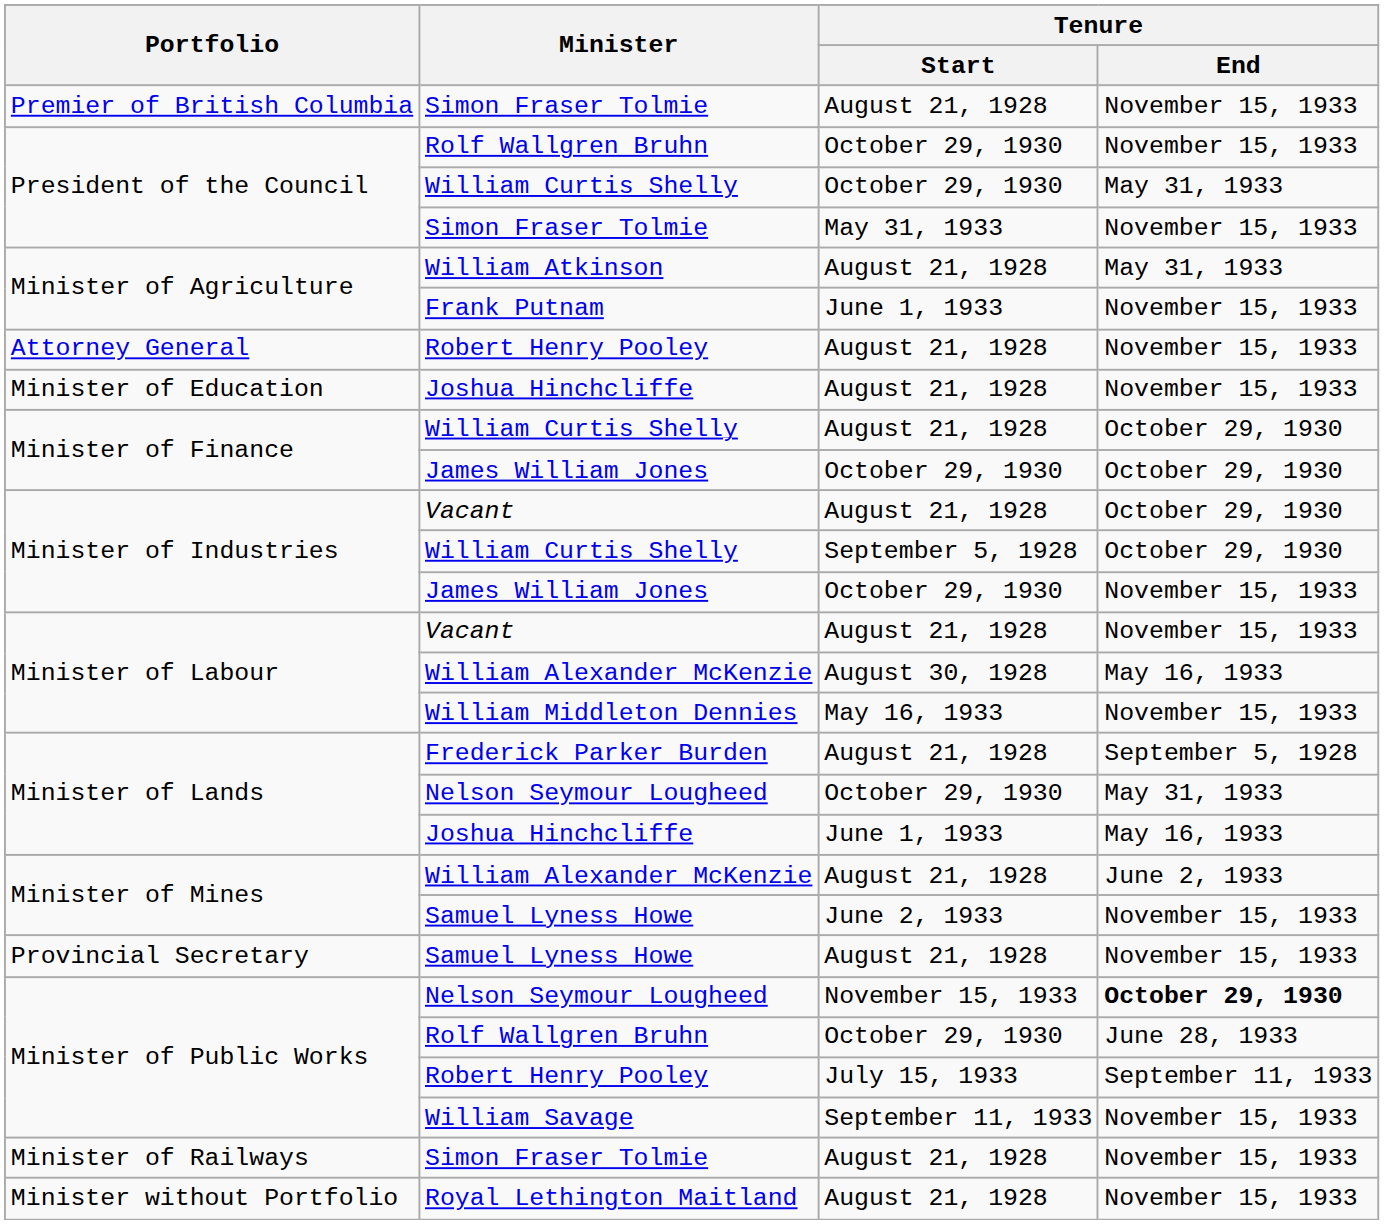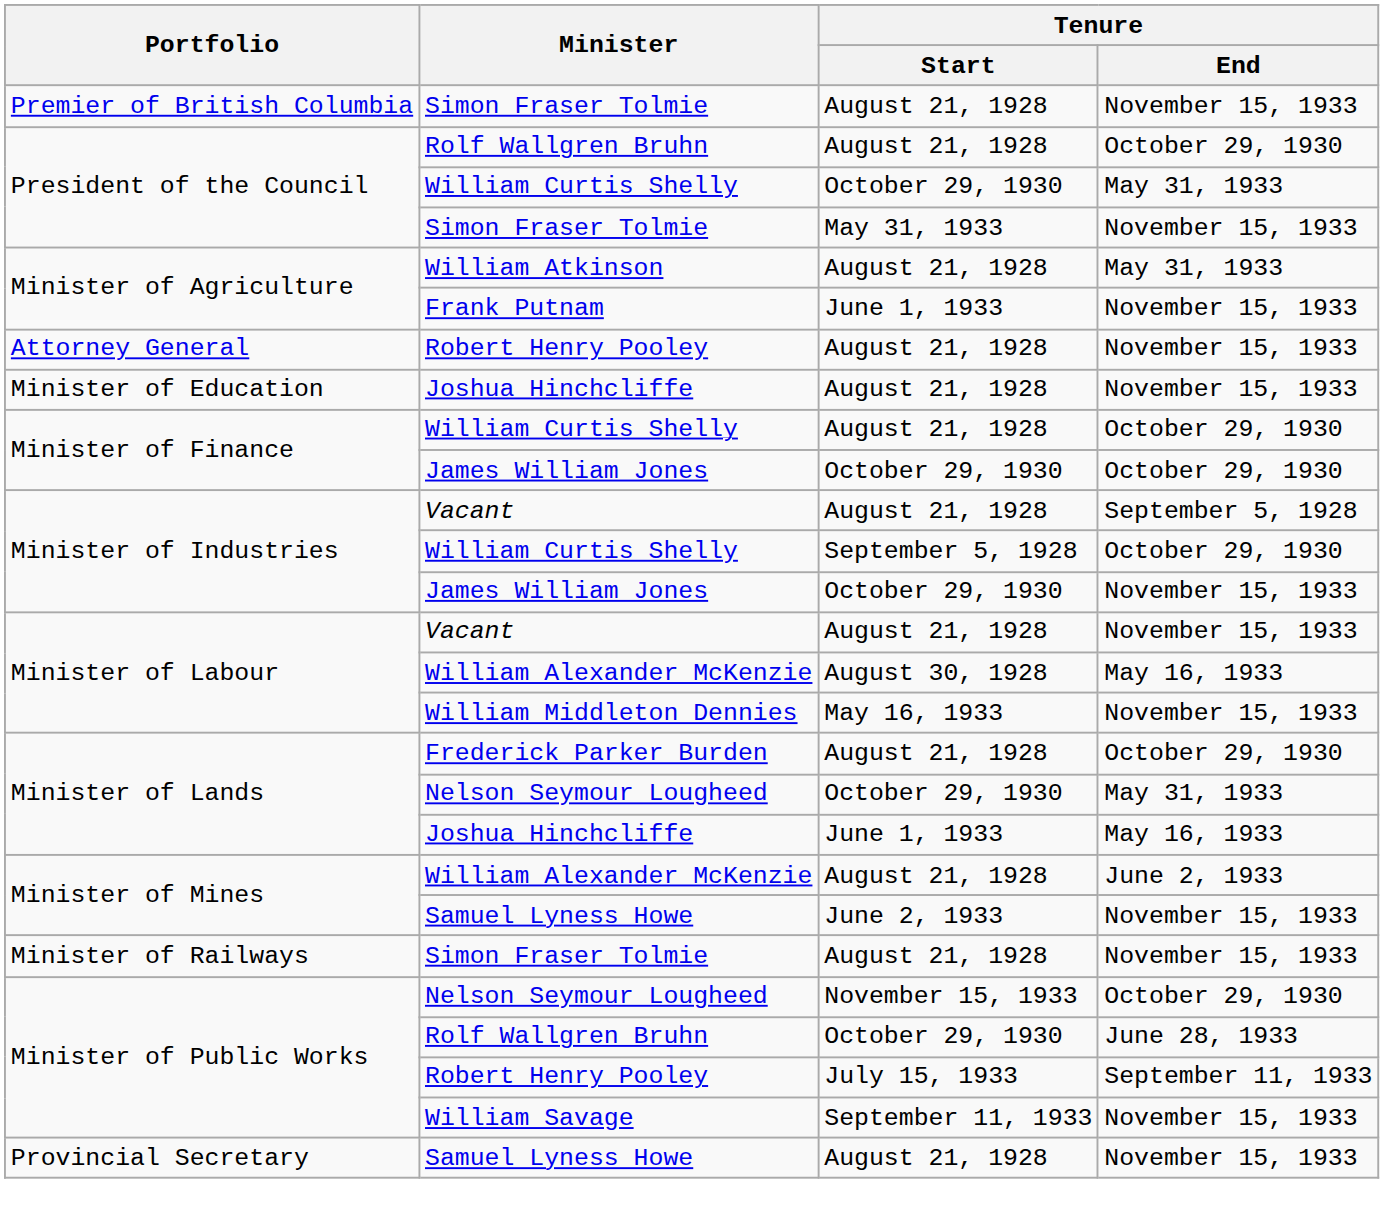 <table class="wikitable">
 <tr>
 <th colspan="1" rowspan="2">Portfolio</th>
 <th rowspan="2">Minister</th>
 <th colspan="2">Tenure</th>
 </tr>
 <tr>
 <th>Start</th>
 <th>End</th>
 </tr>
 <tr>
 <td><a href='#'>Premier of British Columbia</a></td>
 <td><a href='#'>Simon Fraser Tolmie</a></td>
 <td>August 21, 1928</td>
 <td>November 15, 1933</td>
 </tr>
 <tr>
 <td rowspan="3">President of the Council</td>
 <td><a href='#'>Rolf Wallgren Bruhn</a></td>
+<td>August 21, 1928</td>
 <td>October 29, 1930</td>
-<td>November 15, 1933</td>
 </tr>
 <tr>
 <td><a href='#'>William Curtis Shelly</a></td>
 <td>October 29, 1930</td>
 <td>May 31, 1933</td>
 </tr>
 <tr>
 <td><a href='#'>Simon Fraser Tolmie</a></td>
 <td>May 31, 1933</td>
 <td>November 15, 1933</td>
 </tr>
 <tr>
 <td rowspan="2">Minister of Agriculture</td>
 <td><a href='#'>William Atkinson</a></td>
 <td>August 21, 1928</td>
 <td>May 31, 1933</td>
 </tr>
 <tr>
 <td><a href='#'>Frank Putnam</a></td>
 <td>June 1, 1933</td>
 <td>November 15, 1933</td>
 </tr>
 <tr>
 <td><a href='#'>Attorney General</a></td>
 <td><a href='#'>Robert Henry Pooley</a></td>
 <td>August 21, 1928</td>
 <td>November 15, 1933</td>
 </tr>
 <tr>
 <td>Minister of Education</td>
 <td><a href='#'>Joshua Hinchcliffe</a></td>
 <td>August 21, 1928</td>
 <td>November 15, 1933</td>
 </tr>
 <tr>
 <td rowspan="2">Minister of Finance</td>
 <td><a href='#'>William Curtis Shelly</a></td>
 <td>August 21, 1928</td>
 <td>October 29, 1930</td>
 </tr>
 <tr>
 <td><a href='#'>James William Jones</a></td>
 <td>October 29, 1930</td>
 <td>October 29, 1930</td>
 </tr>
 <tr>
 <td rowspan="3">Minister of Industries</td>
 <td><em>Vacant</em></td>
 <td>August 21, 1928</td>
-<td>October 29, 1930</td>
+<td>September 5, 1928</td>
 </tr>
 <tr>
 <td><a href='#'>William Curtis Shelly</a></td>
 <td>September 5, 1928</td>
 <td>October 29, 1930</td>
 </tr>
 <tr>
 <td><a href='#'>James William Jones</a></td>
 <td>October 29, 1930</td>
 <td>November 15, 1933</td>
 </tr>
 <tr>
 <td rowspan="3">Minister of Labour</td>
 <td><em>Vacant</em></td>
 <td>August 21, 1928</td>
 <td>November 15, 1933</td>
 </tr>
 <tr>
 <td><a href='#'>William Alexander McKenzie</a></td>
 <td>August 30, 1928</td>
 <td>May 16, 1933</td>
 </tr>
 <tr>
 <td><a href='#'>William Middleton Dennies</a></td>
 <td>May 16, 1933</td>
 <td>November 15, 1933</td>
 </tr>
 <tr>
 <td rowspan="3">Minister of Lands</td>
 <td><a href='#'>Frederick Parker Burden</a></td>
 <td>August 21, 1928</td>
-<td>September 5, 1928</td>
+<td>October 29, 1930</td>
 </tr>
 <tr>
 <td><a href='#'>Nelson Seymour Lougheed</a></td>
 <td>October 29, 1930</td>
 <td>May 31, 1933</td>
 </tr>
 <tr>
 <td><a href='#'>Joshua Hinchcliffe</a></td>
 <td>June 1, 1933</td>
 <td>May 16, 1933</td>
 </tr>
 <tr>
 <td rowspan="2">Minister of Mines</td>
 <td><a href='#'>William Alexander McKenzie</a></td>
 <td>August 21, 1928</td>
 <td>June 2, 1933</td>
 </tr>
 <tr>
 <td><a href='#'>Samuel Lyness Howe</a></td>
 <td>June 2, 1933</td>
 <td>November 15, 1933</td>
 </tr>
 <tr>
-<td>Provincial Secretary</td>
-<td><a href='#'>Samuel Lyness Howe</a></td>
+<td>Minister of Railways</td>
+<td><a href='#'>Simon Fraser Tolmie</a></td>
 <td>August 21, 1928</td>
 <td>November 15, 1933</td>
 </tr>
 <tr>
 <td rowspan="4">Minister of Public Works</td>
 <td><a href='#'>Nelson Seymour Lougheed</a></td>
 <td>November 15, 1933</td>
-<td><strong>October 29, 1930</strong></td>
+<td>October 29, 1930</td>
 </tr>
 <tr>
 <td><a href='#'>Rolf Wallgren Bruhn</a></td>
 <td>October 29, 1930</td>
 <td>June 28, 1933</td>
 </tr>
 <tr>
 <td><a href='#'>Robert Henry Pooley</a></td>
 <td>July 15, 1933</td>
 <td>September 11, 1933</td>
 </tr>
 <tr>
 <td><a href='#'>William Savage</a></td>
 <td>September 11, 1933</td>
 <td>November 15, 1933</td>
 </tr>
 <tr>
-<td>Minister of Railways</td>
-<td><a href='#'>Simon Fraser Tolmie</a></td>
-<td>August 21, 1928</td>
-<td>November 15, 1933</td>
-</tr>
-<tr>
-<td>Minister without Portfolio</td>
-<td><a href='#'>Royal Lethington Maitland</a></td>
+<td>Provincial Secretary</td>
+<td><a href='#'>Samuel Lyness Howe</a></td>
 <td>August 21, 1928</td>
 <td>November 15, 1933</td>
 </tr>
 </table>
